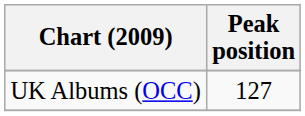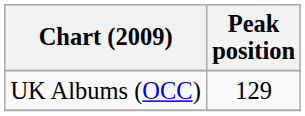 <table class="wikitable sortable">
 <tr>
 <th>Chart (2009)</th>
 <th>Peak<br>position</th>
 </tr>
 <tr>
 </tr>
 <tr>
 <td>UK Albums (<a href='#'>OCC</a>)</td>
-<td align="center">127</td>
+<td align="center">129</td>
 </tr>
 <tr>
 </tr>
 </table>
